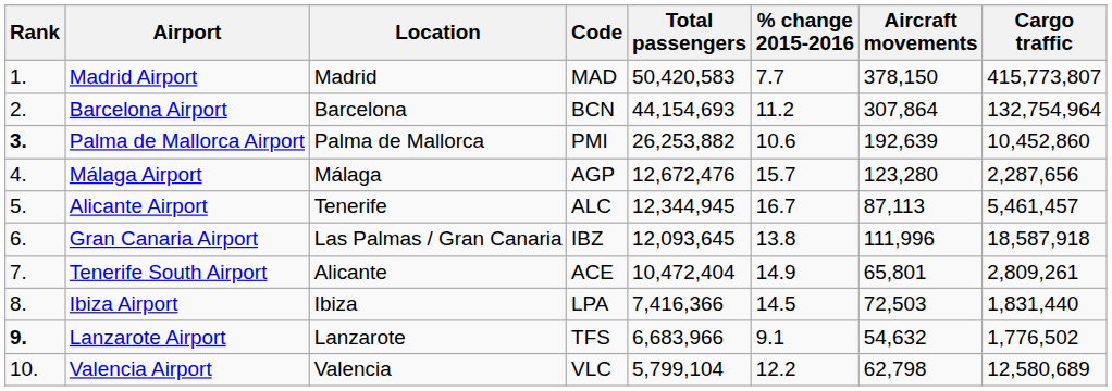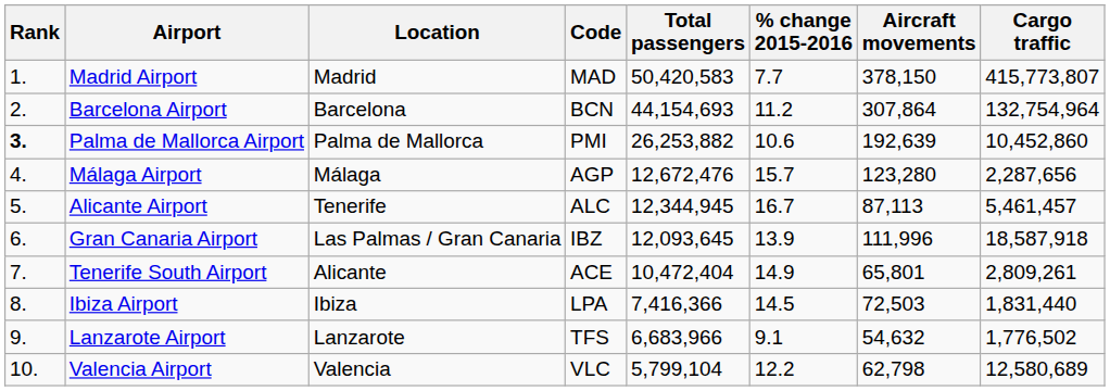 <table class="wikitable sortable"  width= align=>
 <tr style="background:lightgrey;">
 <th>Rank</th>
 <th>Airport</th>
 <th>Location</th>
 <th>Code</th>
 <th>Total<br>passengers</th>
 <th>% change<br>2015-2016</th>
 <th>Aircraft<br>movements</th>
 <th>Cargo<br>traffic</th>
 </tr>
 <tr>
 <td>1.</td>
 <td><a href='#'>Madrid Airport</a></td>
 <td>Madrid</td>
 <td>MAD</td>
 <td>50,420,583</td>
 <td>7.7</td>
 <td>378,150</td>
 <td>415,773,807</td>
 </tr>
 <tr>
 <td>2.</td>
 <td><a href='#'>Barcelona Airport</a></td>
 <td>Barcelona</td>
 <td>BCN</td>
 <td>44,154,693</td>
 <td>11.2</td>
 <td>307,864</td>
 <td>132,754,964</td>
 </tr>
 <tr>
 <td><strong>3.</strong></td>
 <td><a href='#'>Palma de Mallorca Airport</a></td>
 <td>Palma de Mallorca</td>
 <td>PMI</td>
 <td>26,253,882</td>
 <td>10.6</td>
 <td>192,639</td>
 <td>10,452,860</td>
 </tr>
 <tr>
 <td>4.</td>
 <td><a href='#'>Málaga Airport</a></td>
 <td>Málaga</td>
 <td>AGP</td>
 <td>12,672,476</td>
 <td>15.7</td>
 <td>123,280</td>
 <td>2,287,656</td>
 </tr>
 <tr>
 <td>5.</td>
 <td><a href='#'>Alicante Airport</a></td>
 <td>Tenerife</td>
 <td>ALC</td>
 <td>12,344,945</td>
 <td>16.7</td>
 <td>87,113</td>
 <td>5,461,457</td>
 </tr>
 <tr>
 <td>6.</td>
 <td><a href='#'>Gran Canaria Airport</a></td>
 <td>Las Palmas / Gran Canaria</td>
 <td>IBZ</td>
 <td>12,093,645</td>
-<td>13.8</td>
+<td>13.9</td>
 <td>111,996</td>
 <td>18,587,918</td>
 </tr>
 <tr>
 <td>7.</td>
 <td><a href='#'>Tenerife South Airport</a></td>
 <td>Alicante</td>
 <td>ACE</td>
 <td>10,472,404</td>
 <td>14.9</td>
 <td>65,801</td>
 <td>2,809,261</td>
 </tr>
 <tr>
 <td>8.</td>
 <td><a href='#'>Ibiza Airport</a></td>
 <td>Ibiza</td>
 <td>LPA</td>
 <td>7,416,366</td>
 <td>14.5</td>
 <td>72,503</td>
 <td>1,831,440</td>
 </tr>
 <tr>
-<td><strong>9.</strong></td>
+<td>9.</td>
 <td><a href='#'>Lanzarote Airport</a></td>
 <td>Lanzarote</td>
 <td>TFS</td>
 <td>6,683,966</td>
 <td>9.1</td>
 <td>54,632</td>
 <td>1,776,502</td>
 </tr>
 <tr>
 <td>10.</td>
 <td><a href='#'>Valencia Airport</a></td>
 <td>Valencia</td>
 <td>VLC</td>
 <td>5,799,104</td>
 <td>12.2</td>
 <td>62,798</td>
 <td>12,580,689</td>
 </tr>
 </table>
